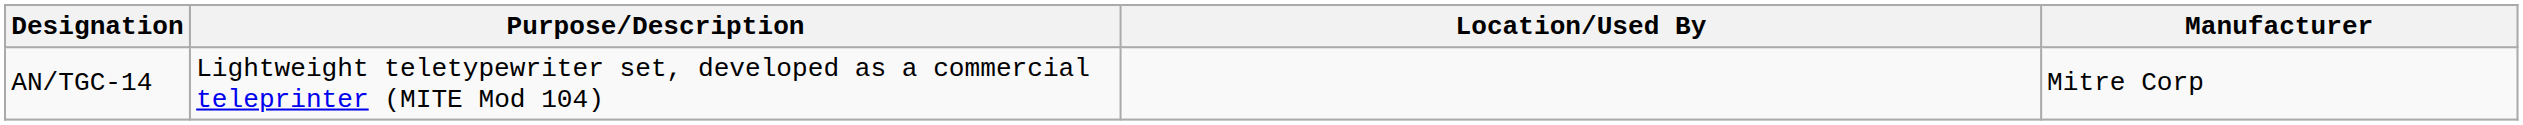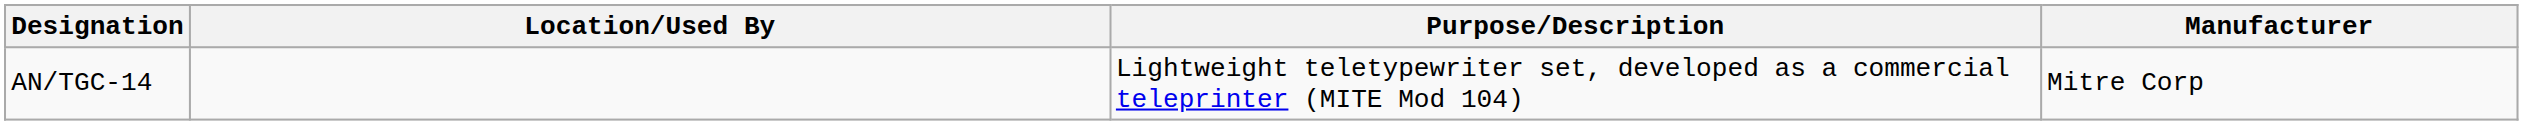 <table class="wikitable sortable">
 <tr>
 <th scope="col">Designation</th>
+<th scope="col" style="width: 500px;">Location/Used By</th>
 <th scope="col" style="width: 500px;">Purpose/Description</th>
-<th scope="col" style="width: 500px;">Location/Used By</th>
 <th scope="col" style="width: 250px;">Manufacturer</th>
 </tr>
 <tr>
 <td>AN/TGC-14</td>
+<td></td>
 <td>Lightweight teletypewriter set, developed as a commercial <a href='#'>teleprinter</a> (MITE Mod 104)</td>
-<td></td>
 <td>Mitre Corp</td>
 </tr>
 </table>
